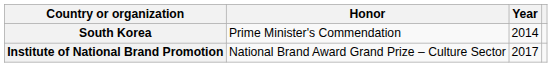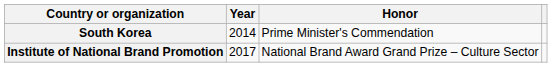 <table class="wikitable plainrowheaders sortable" style="margin-right: 0;">
 <tr>
 <th scope="col">Country or organization</th>
+<th scope="col">Year</th>
 <th scope="col">Honor</th>
-<th scope="col">Year</th>
 <th scope="col" class="unsortable"></th>
 </tr>
 <tr>
 <th scope="row">South Korea</th>
+<td>2014</td>
 <td>Prime Minister's Commendation</td>
-<td>2014</td>
 <td style="text-align:center;"></td>
 </tr>
 <tr>
 <th scope="row">Institute of National Brand Promotion</th>
+<td>2017</td>
 <td>National Brand Award Grand Prize – Culture Sector</td>
-<td>2017</td>
 <td style="text-align:center;"></td>
 </tr>
 </table>
